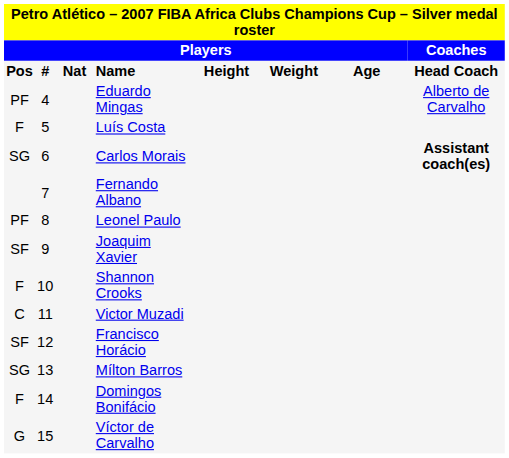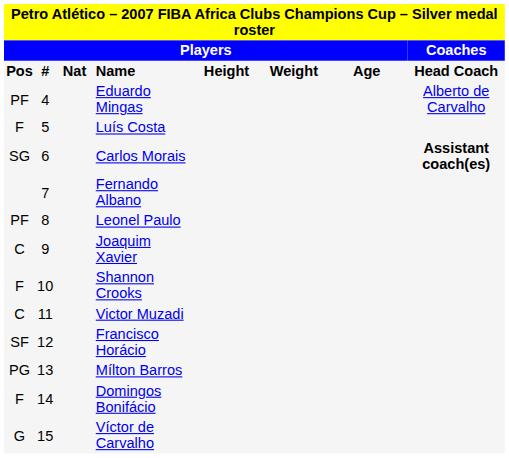 <table border=0 cellpadding=2 cellspacing=0  |- bgcolor=#f5f5f5 style="text-align:center; font-size:85%;" width=75%>
 <tr>
 <td colspan="8" style="background: yellow; color: black"><strong>Petro Atlético – 2007 FIBA Africa Clubs Champions Cup – Silver medal roster</strong></td>
 </tr>
 <tr>
 <td colspan="7" style="background: blue; color: white"><strong>Players</strong></td>
 <td style="background: blue; color: white"><strong>Coaches</strong></td>
 </tr>
 <tr style="background=#f5f5f5; color: black">
 <th width=5px>Pos</th>
 <th width=5px>#</th>
 <th width=50px>Nat</th>
 <th width=135px align=left>Name</th>
 <th width=100px>Height</th>
 <th width=75px>Weight</th>
 <th width=160px>Age</th>
 <th width=130px>Head Coach</th>
 </tr>
 <tr>
 <td>PF</td>
 <td>4</td>
 <td></td>
 <td align=left><a href='#'>Eduardo Mingas</a></td>
 <td><span></span></td>
 <td><span></span></td>
 <td><span></span></td>
 <td> <a href='#'>Alberto de Carvalho</a></td>
 </tr>
 <tr>
 <td>F</td>
 <td>5</td>
 <td></td>
 <td align=left><a href='#'>Luís Costa</a></td>
 <td><span></span></td>
 <td><span></span></td>
 <td><span></span></td>
 </tr>
 <tr>
 <td>SG</td>
 <td>6</td>
 <td></td>
 <td align=left><a href='#'>Carlos Morais</a></td>
 <td><span></span></td>
 <td><span></span></td>
 <td><span></span></td>
 <td><strong>Assistant coach(es)</strong></td>
 </tr>
 <tr>
 <td></td>
 <td>7</td>
 <td></td>
 <td align=left><a href='#'>Fernando Albano</a></td>
 <td></td>
 <td></td>
 <td><span></span></td>
 </tr>
 <tr>
 <td>PF</td>
 <td>8</td>
 <td></td>
 <td align=left><a href='#'>Leonel Paulo</a></td>
 <td><span></span></td>
 <td><span></span></td>
 <td></td>
 </tr>
 <tr>
-<td>SF</td>
+<td>C</td>
 <td>9</td>
 <td></td>
 <td align=left><a href='#'>Joaquim Xavier</a></td>
 <td><span></span></td>
 <td></td>
 <td><span></span></td>
 </tr>
 <tr>
 <td>F</td>
 <td>10</td>
 <td></td>
 <td align=left><a href='#'>Shannon Crooks</a></td>
 <td></td>
 <td></td>
 <td><span></span></td>
 </tr>
 <tr>
 <td>C</td>
 <td>11</td>
 <td></td>
 <td align=left><a href='#'>Victor Muzadi</a></td>
 <td><span></span></td>
 <td><span></span></td>
 <td><span></span></td>
 </tr>
 <tr>
 <td>SF</td>
 <td>12</td>
 <td></td>
 <td align=left><a href='#'>Francisco Horácio</a></td>
 <td><span></span></td>
 <td><span></span></td>
 <td></td>
 </tr>
 <tr>
-<td>SG</td>
+<td>PG</td>
 <td>13</td>
 <td></td>
 <td align=left><a href='#'>Mílton Barros</a></td>
 <td><span></span></td>
 <td><span></span></td>
 <td><span></span></td>
 </tr>
 <tr>
 <td>F</td>
 <td>14</td>
 <td></td>
 <td align=left><a href='#'>Domingos Bonifácio</a></td>
 <td><span></span></td>
 <td><span></span></td>
 <td><span></span></td>
 </tr>
 <tr>
 <td>G</td>
 <td>15</td>
 <td></td>
 <td align=left><a href='#'>Víctor de Carvalho</a></td>
 <td><span></span></td>
 <td><span></span></td>
 <td><span></span></td>
 </tr>
 </table>
